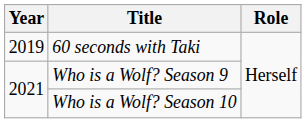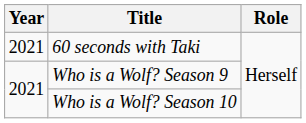 <table class="wikitable sortable">
 <tr>
 <th>Year</th>
 <th>Title</th>
 <th>Role</th>
 </tr>
 <tr>
-<td>2019</td>
+<td>2021</td>
 <td><em>60 seconds with Taki</em></td>
 <td rowspan="3">Herself</td>
 </tr>
 <tr>
 <td rowspan="2">2021</td>
 <td><em>Who is a Wolf? Season 9</em></td>
 </tr>
 <tr>
 <td><em>Who is a Wolf? Season 10</em></td>
 </tr>
 </table>
